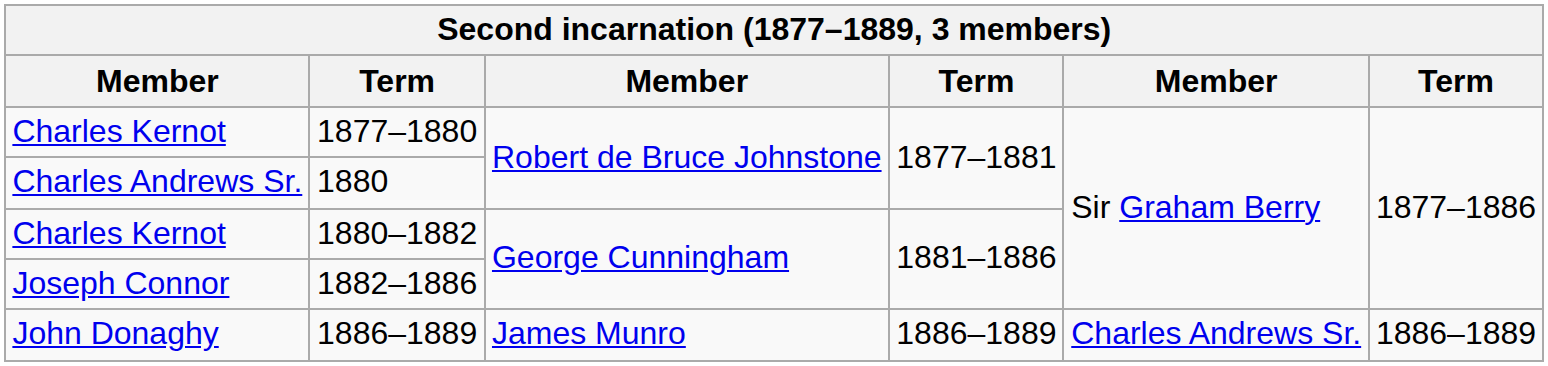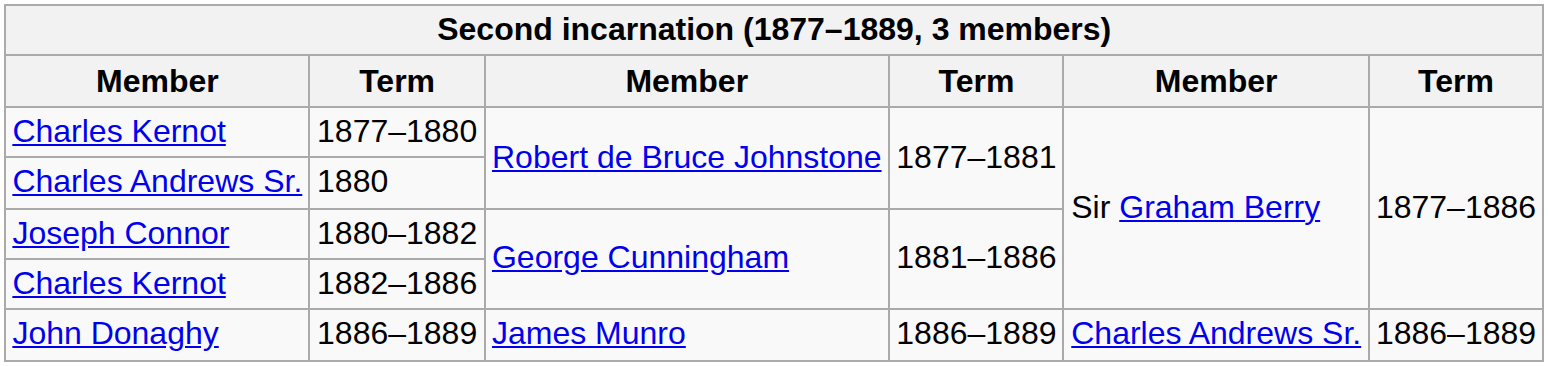 <table class="wikitable">
 <tr>
 <th colspan="6">Second incarnation (1877–1889, 3 members)</th>
 </tr>
 <tr>
 <th>Member</th>
 <th>Term</th>
 <th>Member</th>
 <th>Term</th>
 <th>Member</th>
 <th>Term</th>
 </tr>
 <tr>
 <td><a href='#'>Charles Kernot</a></td>
 <td>1877–1880</td>
 <td rowspan=2><a href='#'>Robert de Bruce Johnstone</a></td>
 <td rowspan=2>1877–1881</td>
 <td rowspan=4>Sir <a href='#'>Graham Berry</a></td>
 <td rowspan=4>1877–1886</td>
 </tr>
 <tr>
 <td><a href='#'>Charles Andrews Sr.</a></td>
 <td>1880</td>
 </tr>
 <tr>
-<td><a href='#'>Charles Kernot</a></td>
+<td><a href='#'>Joseph Connor</a></td>
 <td>1880–1882</td>
 <td rowspan=2><a href='#'>George Cunningham</a></td>
 <td rowspan=2>1881–1886</td>
 </tr>
 <tr>
-<td><a href='#'>Joseph Connor</a></td>
+<td><a href='#'>Charles Kernot</a></td>
 <td>1882–1886</td>
 </tr>
 <tr>
 <td><a href='#'>John Donaghy</a></td>
 <td>1886–1889</td>
 <td><a href='#'>James Munro</a></td>
 <td>1886–1889</td>
 <td><a href='#'>Charles Andrews Sr.</a></td>
 <td>1886–1889</td>
 </tr>
 </table>
